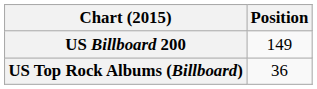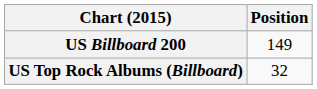 <table class="wikitable sortable plainrowheaders" style="text-align:center">
 <tr>
 <th scope="col">Chart (2015)</th>
 <th scope="col">Position</th>
 </tr>
 <tr>
 <th scope="row">US <em>Billboard</em> 200</th>
 <td>149</td>
 </tr>
 <tr>
 <th scope="row">US Top Rock Albums (<em>Billboard</em>)</th>
-<td>36</td>
+<td>32</td>
 </tr>
 </table>
